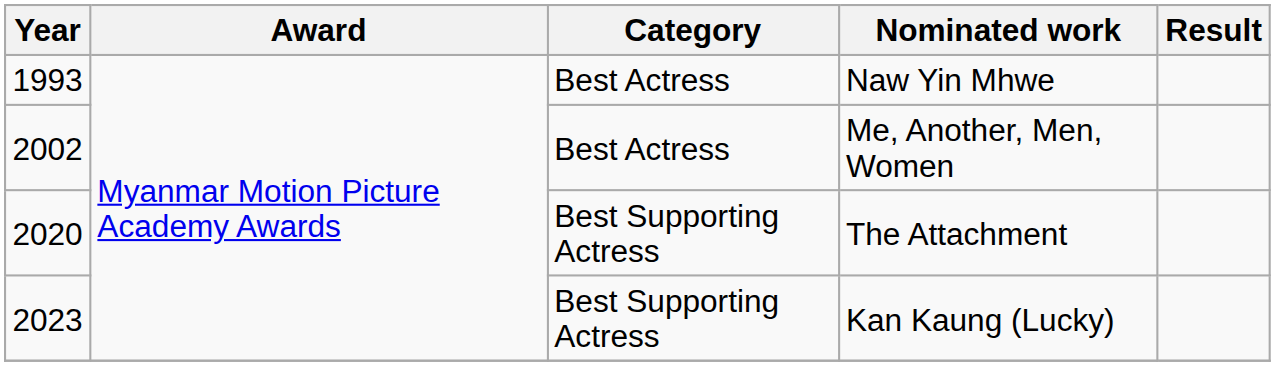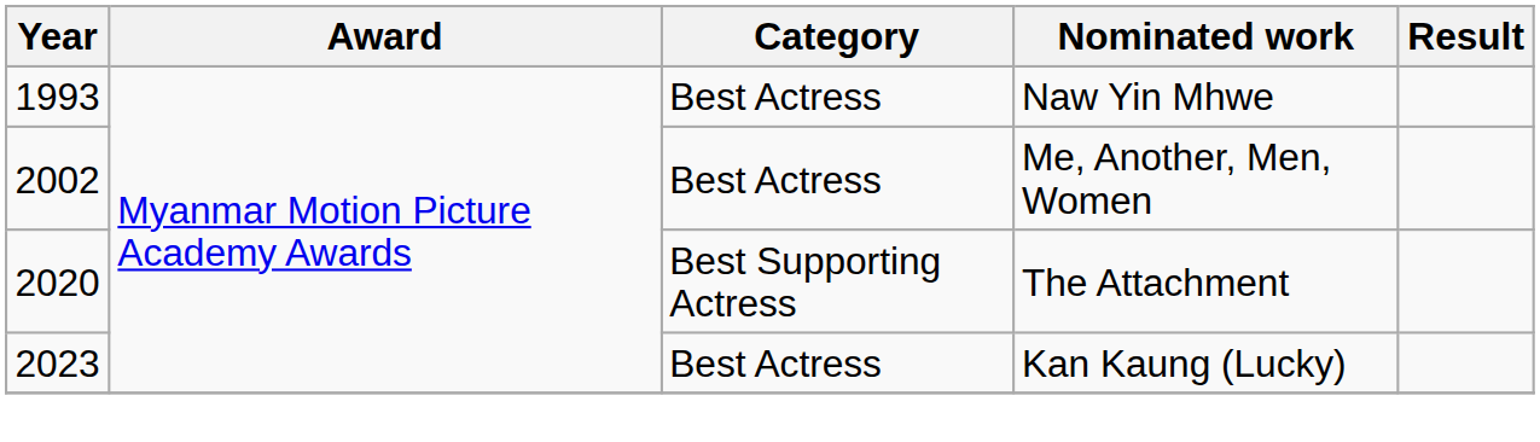 <table class="wikitable" style="font-size: 95%">
 <tr>
 <th>Year</th>
 <th>Award</th>
 <th>Category</th>
 <th>Nominated work</th>
 <th>Result</th>
 </tr>
 <tr>
 <td>1993</td>
 <td rowspan="4"><a href='#'>Myanmar Motion Picture Academy Awards</a></td>
 <td>Best Actress</td>
 <td>Naw Yin Mhwe</td>
 <td></td>
 </tr>
 <tr>
 <td>2002</td>
 <td>Best Actress</td>
 <td>Me, Another, Men, Women</td>
 <td></td>
 </tr>
 <tr>
 <td>2020</td>
 <td>Best Supporting Actress</td>
 <td>The Attachment</td>
 <td></td>
 </tr>
 <tr>
 <td>2023</td>
-<td>Best Supporting Actress</td>
+<td>Best Actress</td>
 <td>Kan Kaung (Lucky)</td>
 <td></td>
 </tr>
 <tr>
 </tr>
 </table>
